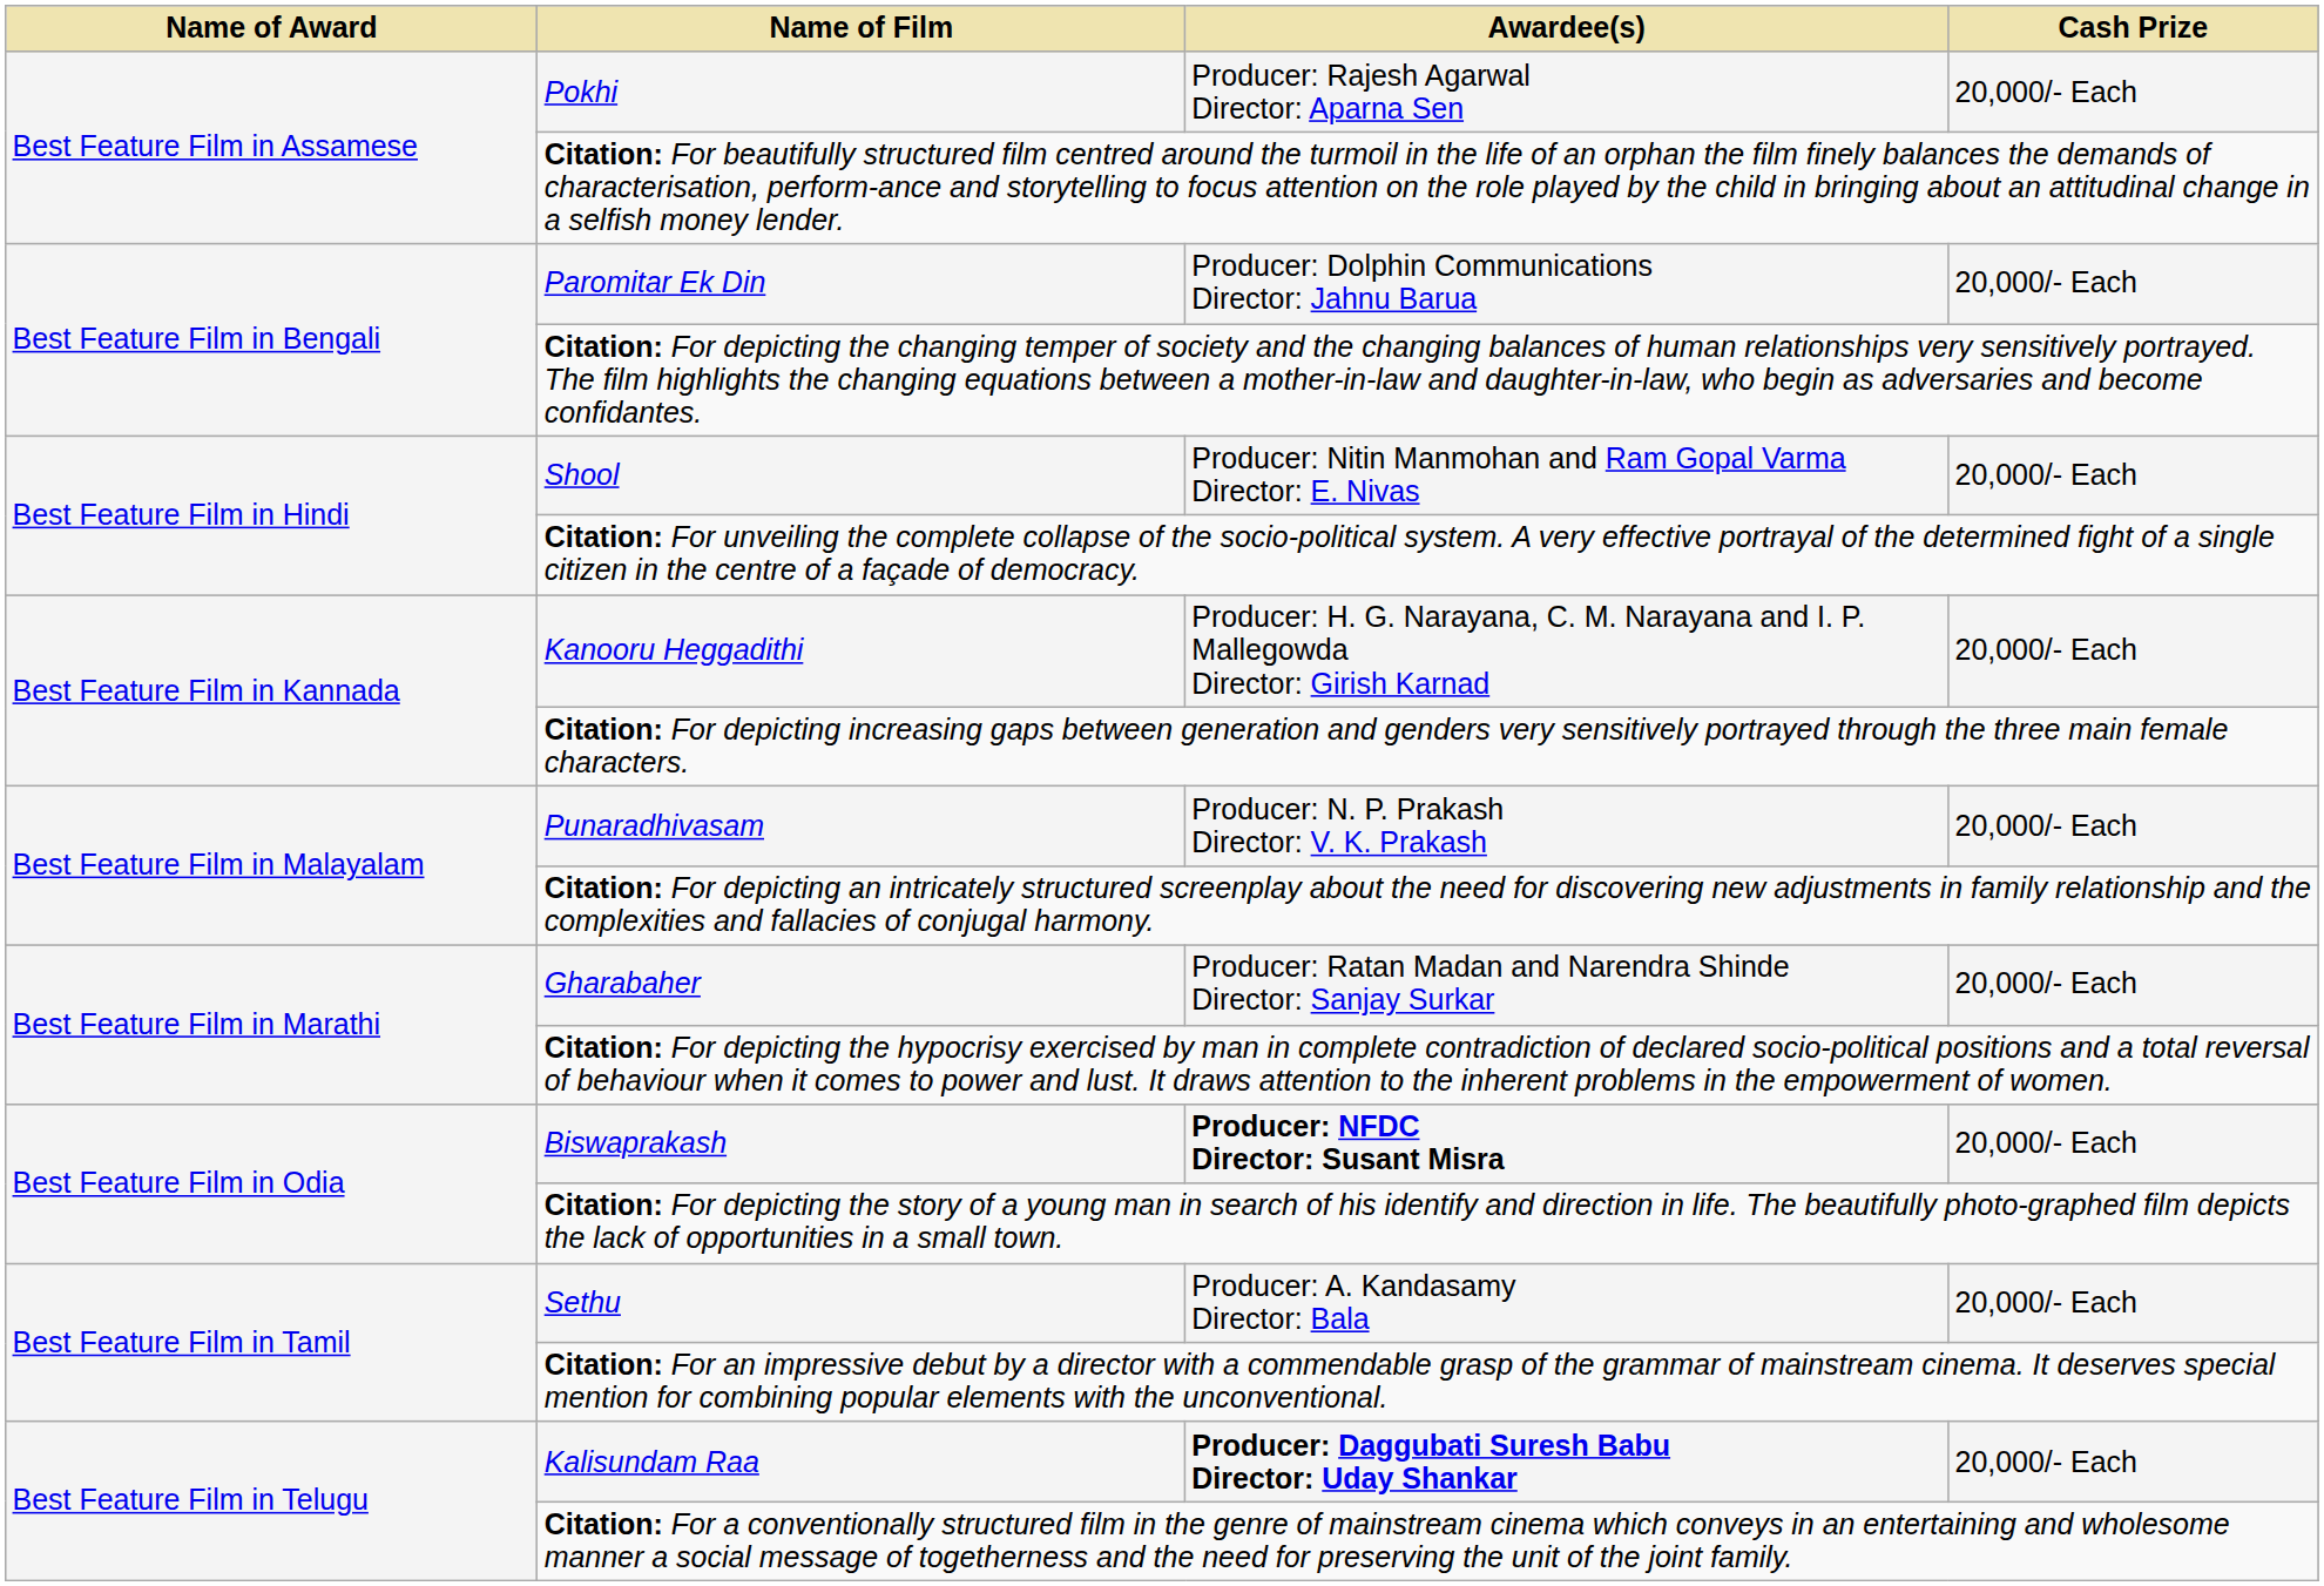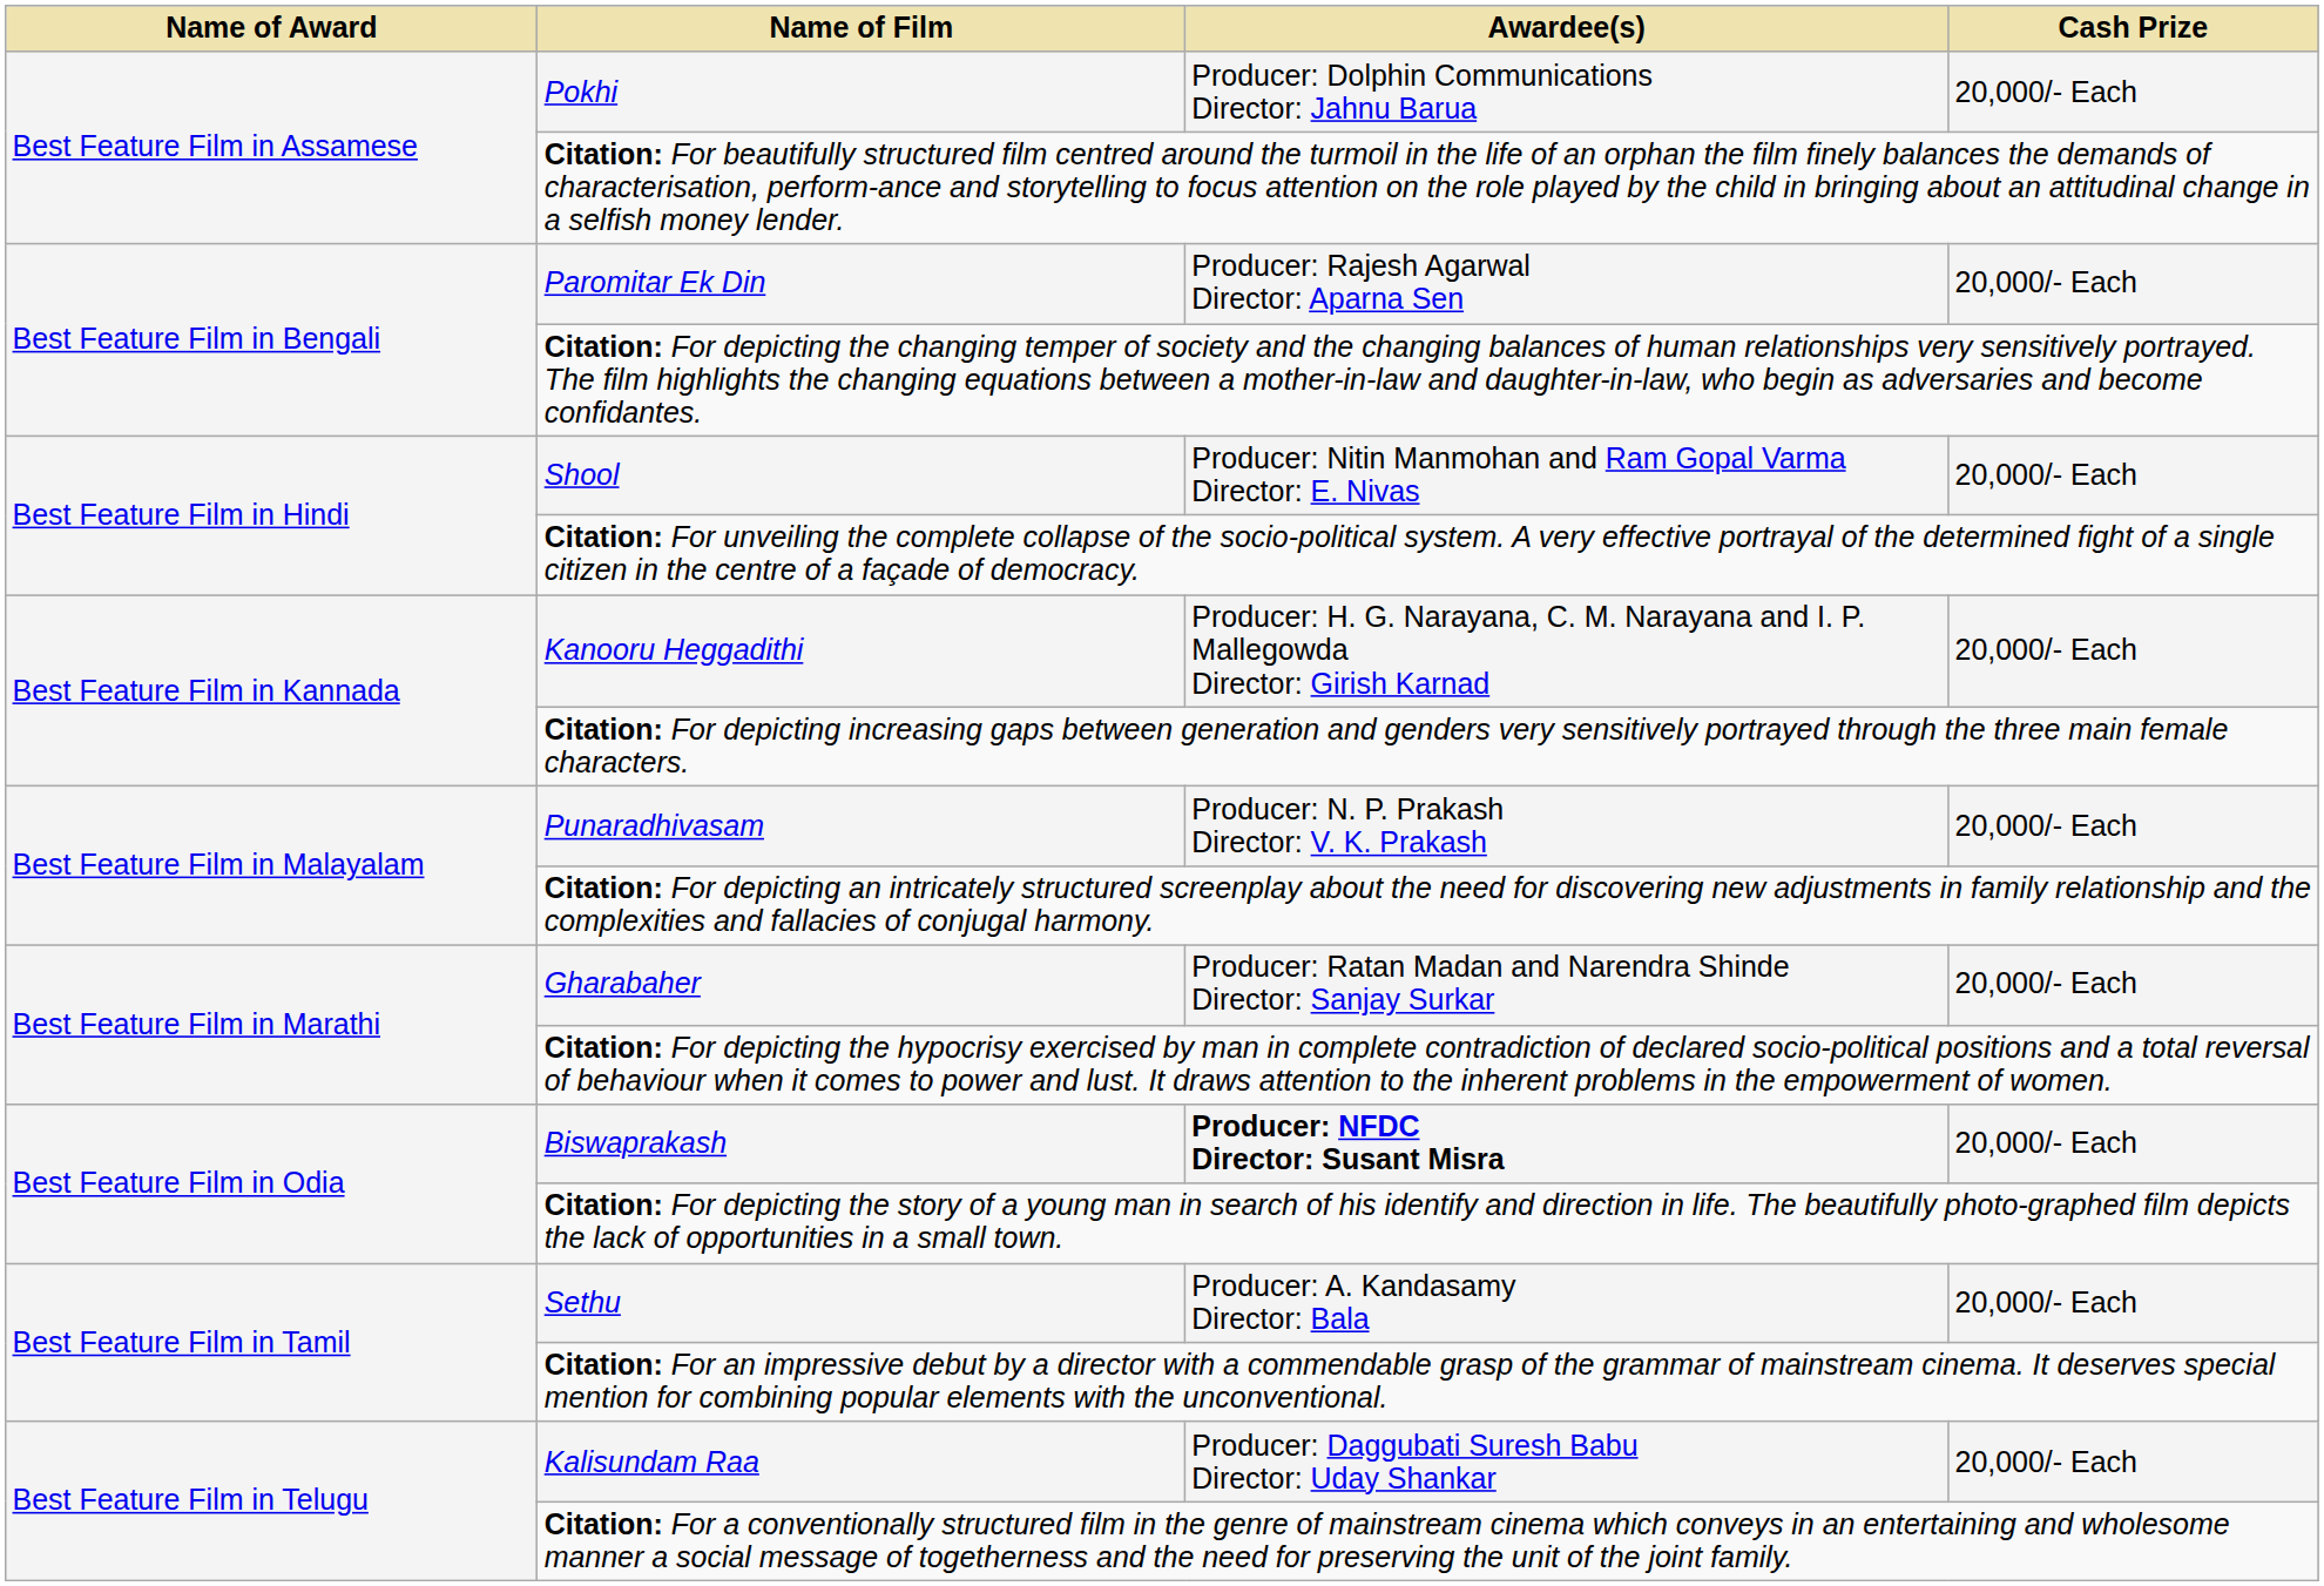 <table class="wikitable" style="width:100%;">
 <tr>
 <th style="background-color:#EFE4B0;width:23%;">Name of Award</th>
 <th style="background-color:#EFE4B0;width:28%;">Name of Film</th>
 <th style="background-color:#EFE4B0;width:33%;">Awardee(s)</th>
 <th style="background-color:#EFE4B0;width:16%;">Cash Prize</th>
 </tr>
 <tr style="background-color:#F4F4F4">
 <td rowspan="2"><a href='#'>Best Feature Film in Assamese</a></td>
 <td><em><a href='#'>Pokhi</a></em></td>
-<td>Producer: Rajesh Agarwal<br>Director: <a href='#'>Aparna Sen</a></td>
+<td>Producer: Dolphin Communications<br>Director: <a href='#'>Jahnu Barua</a></td>
 <td> 20,000/- Each</td>
 </tr>
 <tr style="background-color:#F9F9F9">
 <td colspan="3"><strong>Citation:</strong> <em>For beautifully structured film centred around the turmoil in the life of an orphan the film finely balances the demands of characterisation, perform-ance and storytelling to focus attention on the role played by the child in bringing about an attitudinal change in a selfish money lender.</em></td>
 </tr>
 <tr style="background-color:#F4F4F4">
 <td rowspan="2"><a href='#'>Best Feature Film in Bengali</a></td>
 <td><em><a href='#'>Paromitar Ek Din</a></em></td>
-<td>Producer: Dolphin Communications<br>Director: <a href='#'>Jahnu Barua</a></td>
+<td>Producer: Rajesh Agarwal<br>Director: <a href='#'>Aparna Sen</a></td>
 <td> 20,000/- Each</td>
 </tr>
 <tr style="background-color:#F9F9F9">
 <td colspan="3"><strong>Citation:</strong> <em>For depicting the changing temper of society and the changing balances of human relationships very sensitively portrayed. The film highlights the changing equations between a mother-in-law and daughter-in-law, who begin as adversaries and become confidantes.</em></td>
 </tr>
 <tr style="background-color:#F4F4F4">
 <td rowspan="2"><a href='#'>Best Feature Film in Hindi</a></td>
 <td><em><a href='#'>Shool</a></em></td>
 <td>Producer: Nitin Manmohan and <a href='#'>Ram Gopal Varma</a><br>Director: <a href='#'>E. Nivas</a></td>
 <td> 20,000/- Each</td>
 </tr>
 <tr style="background-color:#F9F9F9">
 <td colspan="3"><strong>Citation:</strong> <em>For unveiling the complete collapse of the socio-political system. A very effective portrayal of the determined fight of a single citizen in the centre of a façade of democracy.</em></td>
 </tr>
 <tr style="background-color:#F4F4F4">
 <td rowspan="2"><a href='#'>Best Feature Film in Kannada</a></td>
 <td><em><a href='#'>Kanooru Heggadithi</a></em></td>
 <td>Producer: H. G. Narayana, C. M. Narayana and I. P. Mallegowda<br>Director: <a href='#'>Girish Karnad</a></td>
 <td> 20,000/- Each</td>
 </tr>
 <tr style="background-color:#F9F9F9">
 <td colspan="3"><strong>Citation:</strong> <em>For depicting increasing gaps between generation and genders very sensitively portrayed through the three main female characters.</em></td>
 </tr>
 <tr style="background-color:#F4F4F4">
 <td rowspan="2"><a href='#'>Best Feature Film in Malayalam</a></td>
 <td><em><a href='#'>Punaradhivasam</a></em></td>
 <td>Producer: N. P. Prakash<br>Director: <a href='#'>V. K. Prakash</a></td>
 <td> 20,000/- Each</td>
 </tr>
 <tr style="background-color:#F9F9F9">
 <td colspan="3"><strong>Citation:</strong> <em>For depicting an intricately structured screenplay about the need for discovering new adjustments in family relationship and the complexities and fallacies of conjugal harmony.</em></td>
 </tr>
 <tr style="background-color:#F4F4F4">
 <td rowspan="2"><a href='#'>Best Feature Film in Marathi</a></td>
 <td><em><a href='#'>Gharabaher</a></em></td>
 <td>Producer: Ratan Madan and Narendra Shinde<br>Director: <a href='#'>Sanjay Surkar</a></td>
 <td> 20,000/- Each</td>
 </tr>
 <tr style="background-color:#F9F9F9">
 <td colspan="3"><strong>Citation:</strong> <em>For depicting the hypocrisy exercised by man in complete contradiction of declared socio-political positions and a total reversal of behaviour when it comes to power and lust. It draws attention to the inherent problems in the empowerment of women.</em></td>
 </tr>
 <tr style="background-color:#F4F4F4">
 <td rowspan="2"><a href='#'>Best Feature Film in Odia</a></td>
 <td><em><a href='#'>Biswaprakash</a></em></td>
 <td><strong>Producer: <a href='#'>NFDC</a><br>Director: Susant Misra</strong></td>
 <td> 20,000/- Each</td>
 </tr>
 <tr style="background-color:#F9F9F9">
 <td colspan="3"><strong>Citation:</strong> <em>For depicting the story of a young man in search of his identify and direction in life. The beautifully photo-graphed film depicts the lack of opportunities in a small town.</em></td>
 </tr>
 <tr style="background-color:#F4F4F4">
 <td rowspan="2"><a href='#'>Best Feature Film in Tamil</a></td>
 <td><em><a href='#'>Sethu</a></em></td>
 <td>Producer: A. Kandasamy<br>Director: <a href='#'>Bala</a></td>
 <td> 20,000/- Each</td>
 </tr>
 <tr style="background-color:#F9F9F9">
 <td colspan="3"><strong>Citation:</strong> <em>For an impressive debut by a director with a commendable grasp of the grammar of mainstream cinema. It deserves special mention for combining popular elements with the unconventional.</em></td>
 </tr>
 <tr style="background-color:#F4F4F4">
 <td rowspan="2"><a href='#'>Best Feature Film in Telugu</a></td>
 <td><em><a href='#'>Kalisundam Raa</a></em></td>
-<td><strong>Producer: <a href='#'>Daggubati Suresh Babu</a><br>Director: <a href='#'>Uday Shankar</a></strong></td>
+<td>Producer: <a href='#'>Daggubati Suresh Babu</a><br>Director: <a href='#'>Uday Shankar</a></td>
 <td> 20,000/- Each</td>
 </tr>
 <tr style="background-color:#F9F9F9">
 <td colspan="3"><strong>Citation:</strong> <em>For a conventionally structured film in the genre of mainstream cinema which conveys in an entertaining and wholesome manner a social message of togetherness and the need for preserving the unit of the joint family.</em></td>
 </tr>
 </table>
